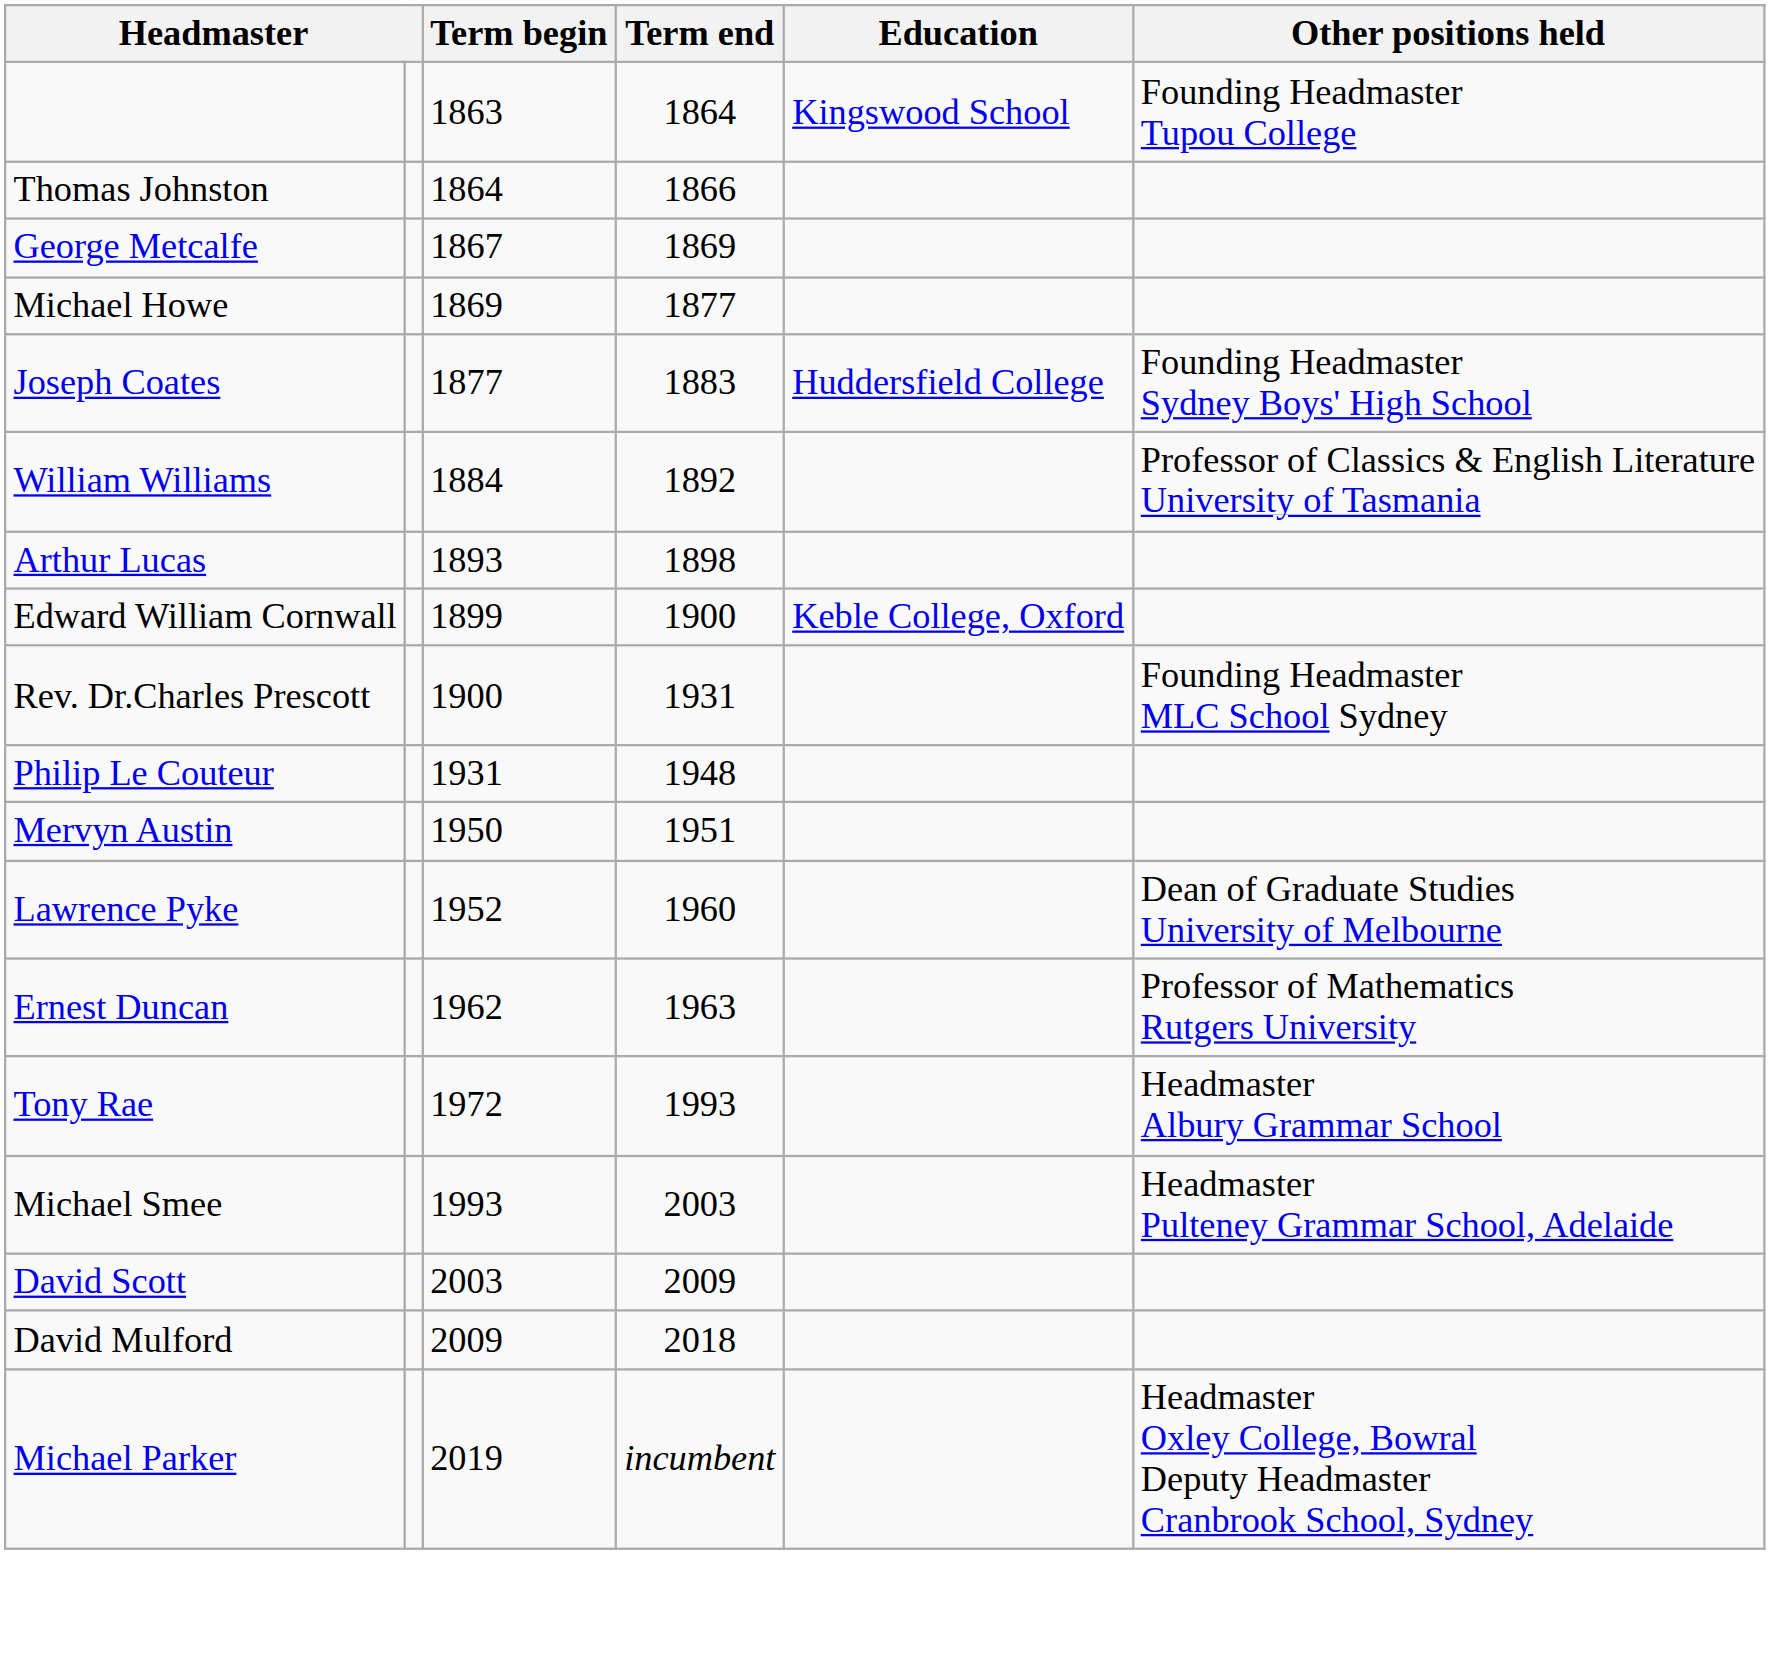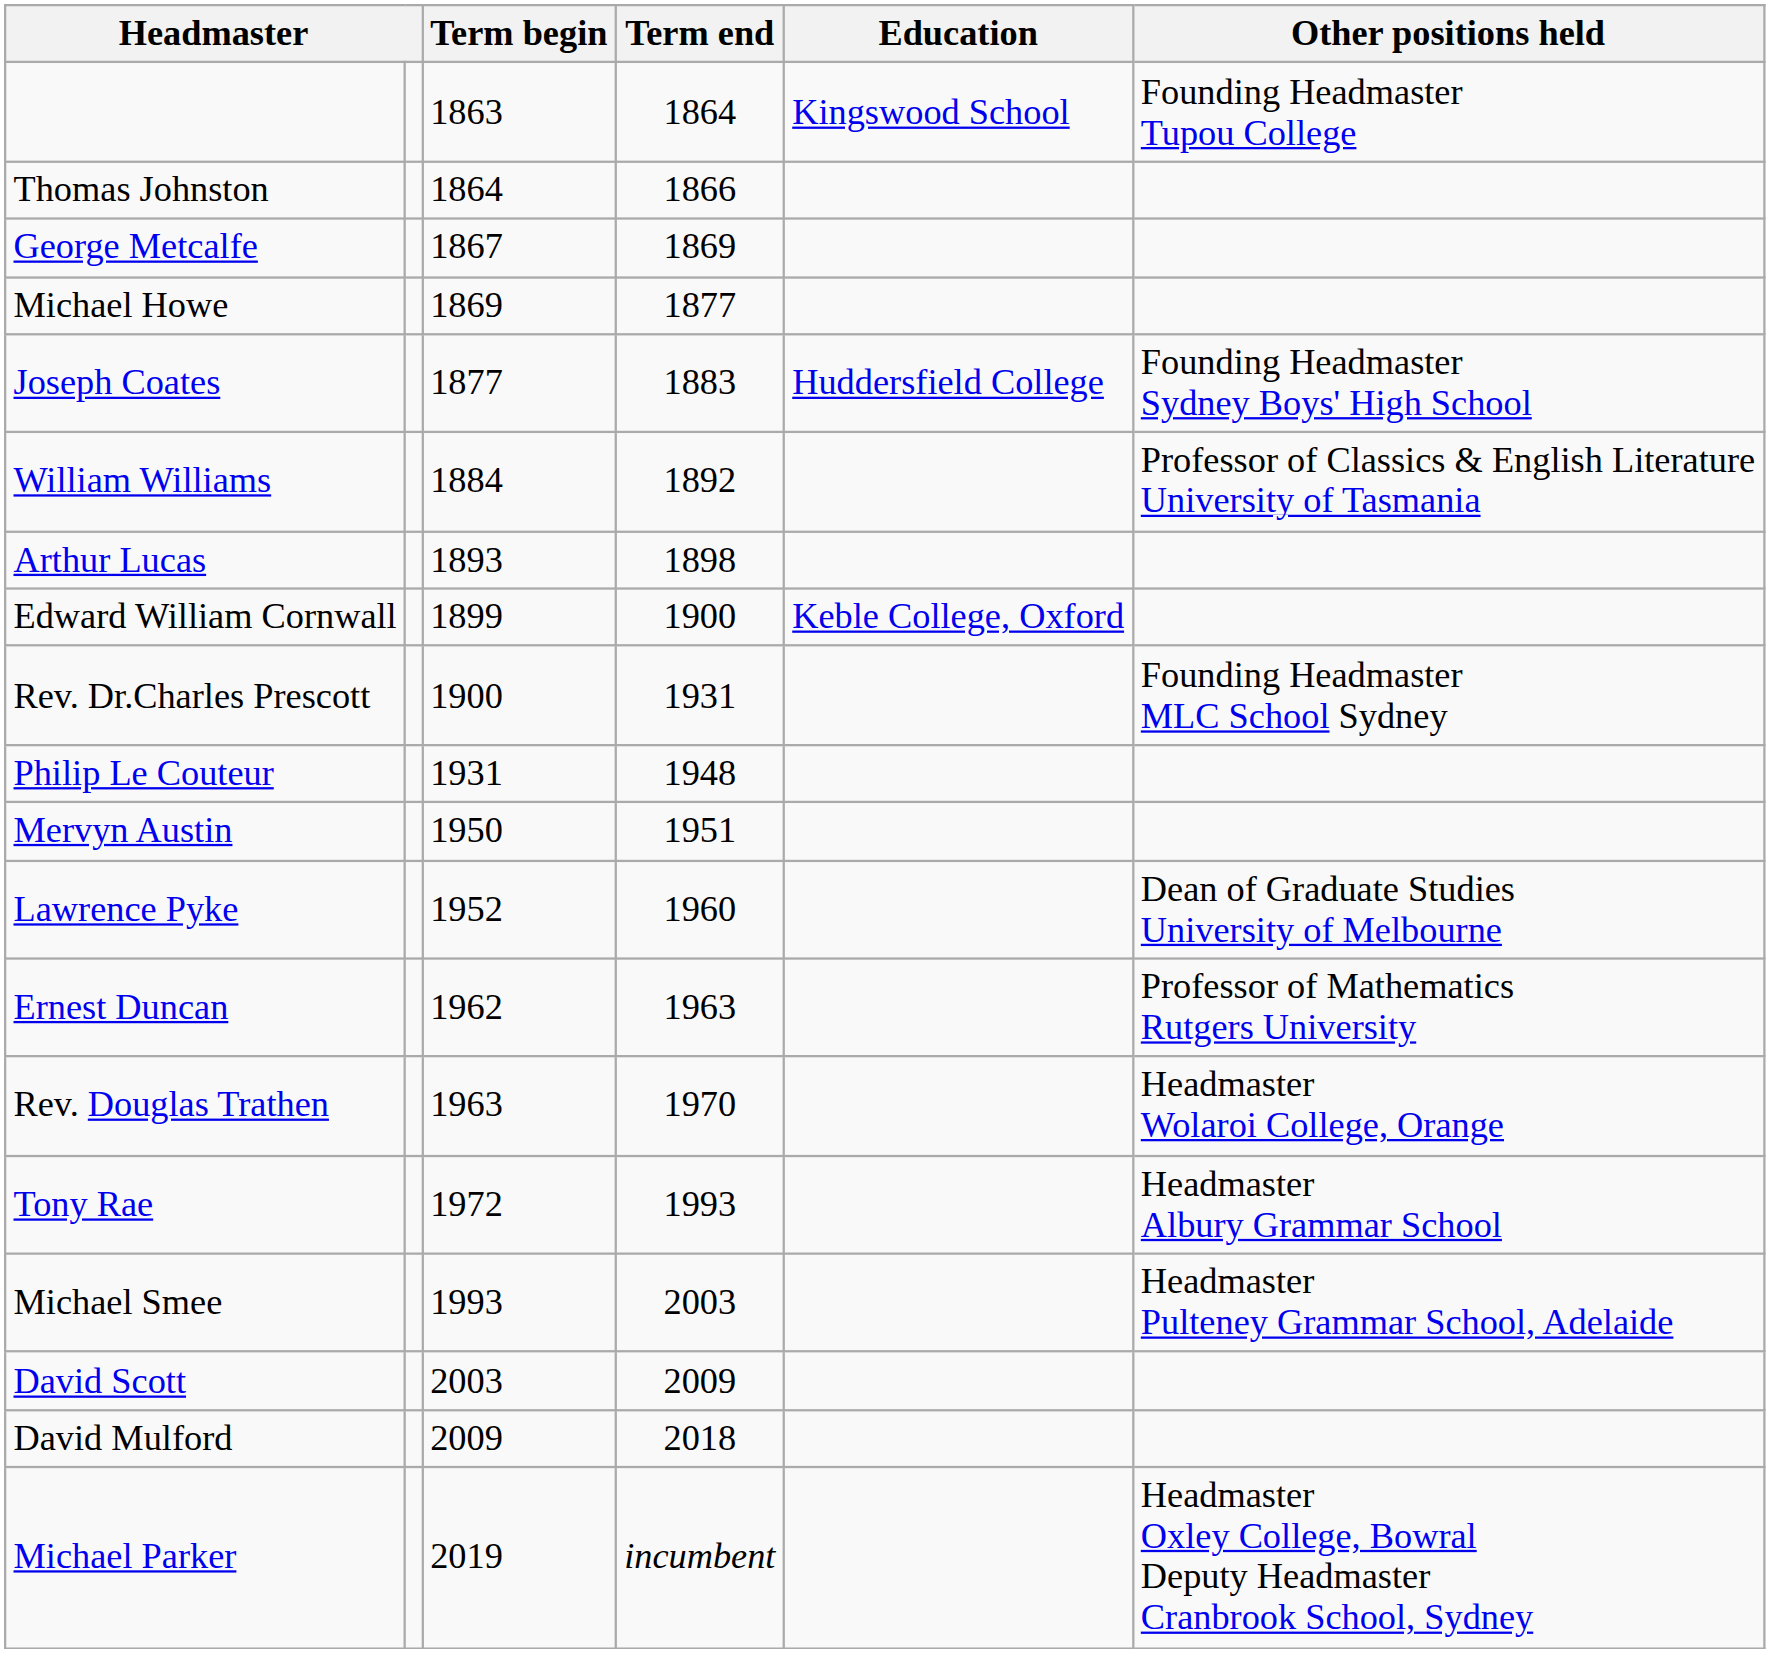 <table class="wikitable sortable">
 <tr>
 <th colspan=2>Headmaster</th>
 <th>Term begin</th>
 <th>Term end</th>
 <th>Education</th>
 <th>Other positions held</th>
 </tr>
 <tr>
 <td></td>
 <td></td>
 <td>1863</td>
 <td align=center>1864</td>
 <td><a href='#'>Kingswood School</a></td>
 <td>Founding Headmaster<br><a href='#'>Tupou College</a></td>
 </tr>
 <tr>
 <td>Thomas Johnston</td>
 <td><br></td>
 <td>1864</td>
 <td align=center>1866</td>
 <td></td>
 <td></td>
 </tr>
 <tr>
 <td><a href='#'>George Metcalfe</a></td>
 <td></td>
 <td>1867</td>
 <td align=center>1869</td>
 <td></td>
 <td></td>
 </tr>
 <tr>
 <td>Michael Howe</td>
 <td><br></td>
 <td>1869</td>
 <td align=center>1877</td>
 <td></td>
 <td></td>
 </tr>
 <tr>
 <td><a href='#'>Joseph Coates</a></td>
 <td><br></td>
 <td>1877</td>
 <td align=center>1883</td>
 <td><a href='#'>Huddersfield College</a></td>
 <td>Founding Headmaster<br><a href='#'>Sydney Boys' High School</a></td>
 </tr>
 <tr>
 <td><a href='#'>William Williams</a></td>
 <td><br></td>
 <td>1884</td>
 <td align=center>1892</td>
 <td></td>
 <td>Professor of Classics & English Literature<br><a href='#'>University of Tasmania</a></td>
 </tr>
 <tr>
 <td><a href='#'>Arthur Lucas</a></td>
 <td><br></td>
 <td>1893</td>
 <td align=center>1898</td>
 <td></td>
 <td></td>
 </tr>
 <tr>
 <td>Edward William Cornwall</td>
 <td></td>
 <td>1899</td>
 <td align=center>1900</td>
 <td><a href='#'>Keble College, Oxford</a></td>
 <td></td>
 </tr>
 <tr>
 <td>Rev. Dr.Charles Prescott</td>
 <td><br></td>
 <td>1900</td>
 <td align=center>1931</td>
 <td></td>
 <td>Founding Headmaster<br><a href='#'>MLC School</a> Sydney</td>
 </tr>
 <tr>
 <td><a href='#'>Philip Le Couteur</a></td>
 <td><br></td>
 <td>1931</td>
 <td align=center>1948</td>
 <td></td>
 <td></td>
 </tr>
 <tr>
 <td><a href='#'>Mervyn Austin</a>  </td>
 <td><br></td>
 <td>1950</td>
 <td align=center>1951</td>
 <td></td>
 <td></td>
 </tr>
 <tr>
 <td><a href='#'>Lawrence Pyke</a></td>
 <td><br></td>
 <td>1952</td>
 <td align=center>1960</td>
 <td></td>
 <td>Dean of Graduate Studies<br><a href='#'>University of Melbourne</a></td>
 </tr>
 <tr>
 <td><a href='#'>Ernest Duncan</a></td>
 <td><br></td>
 <td>1962</td>
 <td align=center>1963</td>
 <td></td>
 <td>Professor of Mathematics<br><a href='#'>Rutgers University</a></td>
 </tr>
 <tr>
+<td>Rev. <a href='#'>Douglas Trathen</a></td>
+<td><br></td>
+<td>1963</td>
+<td align=center>1970</td>
+<td></td>
+<td>Headmaster<br><a href='#'>Wolaroi College, Orange</a></td>
+</tr>
+<tr>
 <td><a href='#'>Tony Rae</a>  </td>
 <td><br></td>
 <td>1972</td>
 <td align=center>1993</td>
 <td></td>
 <td>Headmaster<br><a href='#'>Albury Grammar School</a></td>
 </tr>
 <tr>
 <td>Michael Smee </td>
 <td><br></td>
 <td>1993</td>
 <td align=center>2003</td>
 <td></td>
 <td>Headmaster<br><a href='#'>Pulteney Grammar School, Adelaide</a></td>
 </tr>
 <tr>
 <td><a href='#'>David Scott</a></td>
 <td><br></td>
 <td>2003</td>
 <td align=center>2009</td>
 <td></td>
 <td></td>
 </tr>
 <tr>
 <td>David Mulford</td>
 <td><br></td>
 <td>2009</td>
 <td align=center>2018</td>
 <td></td>
 <td></td>
 </tr>
 <tr>
 <td><a href='#'>Michael Parker</a></td>
 <td><br></td>
 <td>2019</td>
 <td align=center><em>incumbent</em></td>
 <td align=right></td>
 <td>Headmaster<br><a href='#'>Oxley College, Bowral</a><br> Deputy Headmaster<br><a href='#'>Cranbrook School, Sydney</a></td>
 </tr>
 </table>
